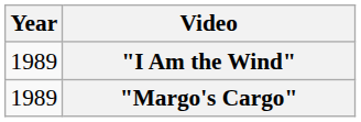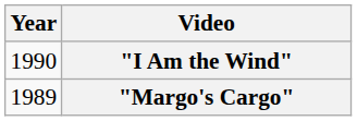 <table class="wikitable plainrowheaders">
 <tr>
 <th>Year</th>
 <th style="width:12em;">Video</th>
 </tr>
 <tr>
-<td>1989</td>
+<td>1990</td>
 <th scope="row">"I Am the Wind"</th>
 </tr>
 <tr>
 <td>1989</td>
 <th scope="row">"Margo's Cargo"</th>
 </tr>
 </table>
